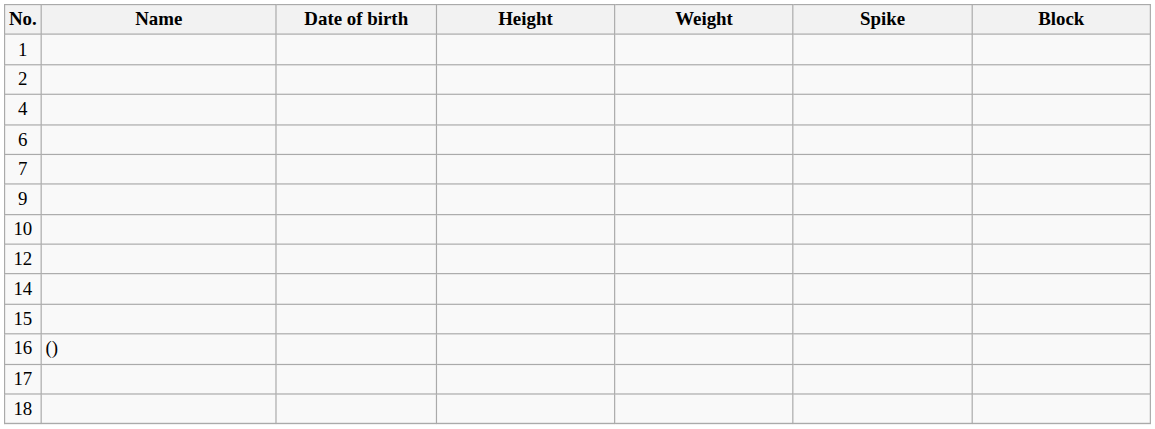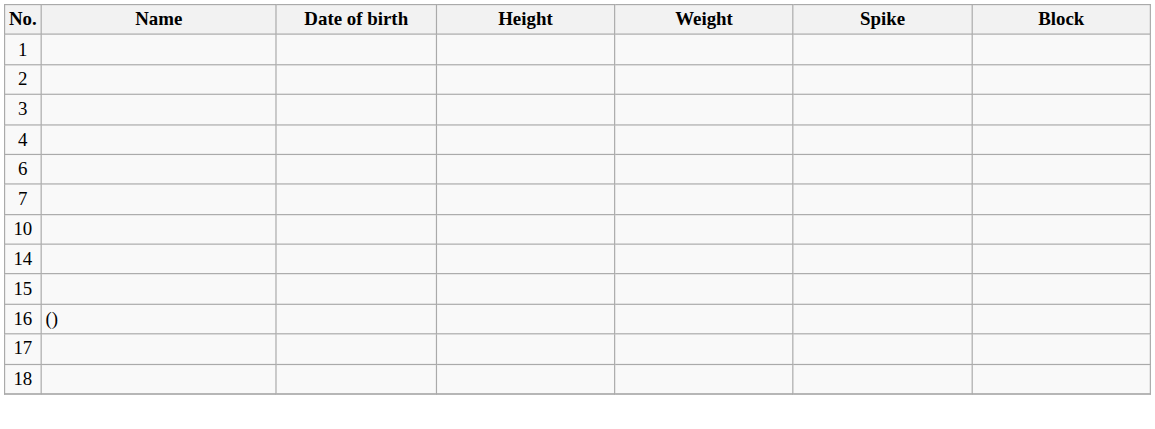 <table class="wikitable sortable" style="font-size:100%; text-align:center;">
 <tr>
 <th>No.</th>
 <th style="width:12em">Name</th>
 <th style="width:8em">Date of birth</th>
 <th style="width:9em">Height</th>
 <th style="width:9em">Weight</th>
 <th style="width:9em">Spike</th>
 <th style="width:9em">Block</th>
 </tr>
 <tr>
 <td>1</td>
 <td align=left> </td>
 <td align=right></td>
 <td></td>
 <td></td>
 <td></td>
 <td></td>
 </tr>
 <tr>
 <td>2</td>
+<td align=left> </td>
+<td align=right></td>
+<td></td>
+<td></td>
+<td></td>
+<td></td>
+</tr>
+<tr>
+<td>3</td>
 <td align=left> </td>
 <td align=right></td>
 <td></td>
 <td></td>
 <td></td>
 <td></td>
 </tr>
 <tr>
 <td>4</td>
 <td align=left> </td>
 <td align=right></td>
 <td></td>
 <td></td>
 <td></td>
 <td></td>
 </tr>
 <tr>
 <td>6</td>
 <td align=left> </td>
 <td align=right></td>
 <td></td>
 <td></td>
 <td></td>
 <td></td>
 </tr>
 <tr>
 <td>7</td>
 <td align=left> </td>
 <td align=right></td>
 <td></td>
 <td></td>
 <td></td>
 <td></td>
 </tr>
 <tr>
-<td>9</td>
-<td align=left> </td>
-<td align=right></td>
-<td></td>
-<td></td>
-<td></td>
-<td></td>
-</tr>
-<tr>
 <td>10</td>
-<td align=left> </td>
-<td align=right></td>
-<td></td>
-<td></td>
-<td></td>
-<td></td>
-</tr>
-<tr>
-<td>12</td>
 <td align=left> </td>
 <td align=right></td>
 <td></td>
 <td></td>
 <td></td>
 <td></td>
 </tr>
 <tr>
 <td>14</td>
 <td align=left> </td>
 <td align=right></td>
 <td></td>
 <td></td>
 <td></td>
 <td></td>
 </tr>
 <tr>
 <td>15</td>
 <td align=left> </td>
 <td align=right></td>
 <td></td>
 <td></td>
 <td></td>
 <td></td>
 </tr>
 <tr>
 <td>16</td>
 <td align=left>  ()</td>
 <td align=right></td>
 <td></td>
 <td></td>
 <td></td>
 <td></td>
 </tr>
 <tr>
 <td>17</td>
 <td align=left> </td>
 <td align=right></td>
 <td></td>
 <td></td>
 <td></td>
 <td></td>
 </tr>
 <tr>
 <td>18</td>
 <td align=left> </td>
 <td align=right></td>
 <td></td>
 <td></td>
 <td></td>
 <td></td>
 </tr>
 <tr>
 </tr>
 </table>
